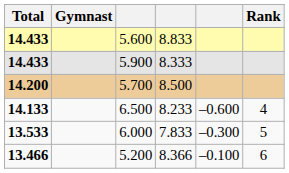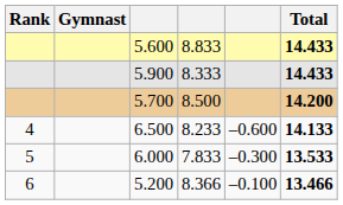 <table style="text-align:center;" class="wikitable sortable">
 <tr>
-<th>Total</th>
+<th>Rank</th>
 <th>Gymnast</th>
 <th><small></small></th>
 <th><small></small></th>
 <th><small></small></th>
-<th>Rank</th>
+<th>Total</th>
 </tr>
 <tr style="background:#fffcaf;">
-<td><strong>14.433</strong></td>
+<td></td>
 <td align=left></td>
 <td>5.600</td>
 <td>8.833</td>
 <td></td>
-<td></td>
+<td><strong>14.433</strong></td>
 </tr>
 <tr style="background:#e5e5e5;">
-<td><strong>14.433</strong></td>
+<td></td>
 <td align=left></td>
 <td>5.900</td>
 <td>8.333</td>
 <td></td>
-<td></td>
+<td><strong>14.433</strong></td>
 </tr>
 <tr style="background:#ec9;">
-<td><strong>14.200</strong></td>
+<td></td>
 <td align=left></td>
 <td>5.700</td>
 <td>8.500</td>
 <td></td>
-<td></td>
+<td><strong>14.200</strong></td>
 </tr>
 <tr>
-<td><strong>14.133</strong></td>
+<td>4</td>
 <td align=left></td>
 <td>6.500</td>
 <td>8.233</td>
 <td>–0.600</td>
-<td>4</td>
+<td><strong>14.133</strong></td>
 </tr>
 <tr>
-<td><strong>13.533</strong></td>
+<td>5</td>
 <td align=left></td>
 <td>6.000</td>
 <td>7.833</td>
 <td>–0.300</td>
-<td>5</td>
+<td><strong>13.533</strong></td>
 </tr>
 <tr>
-<td><strong>13.466</strong></td>
+<td>6</td>
 <td align=left></td>
 <td>5.200</td>
 <td>8.366</td>
 <td>–0.100</td>
-<td>6</td>
+<td><strong>13.466</strong></td>
 </tr>
 </table>
